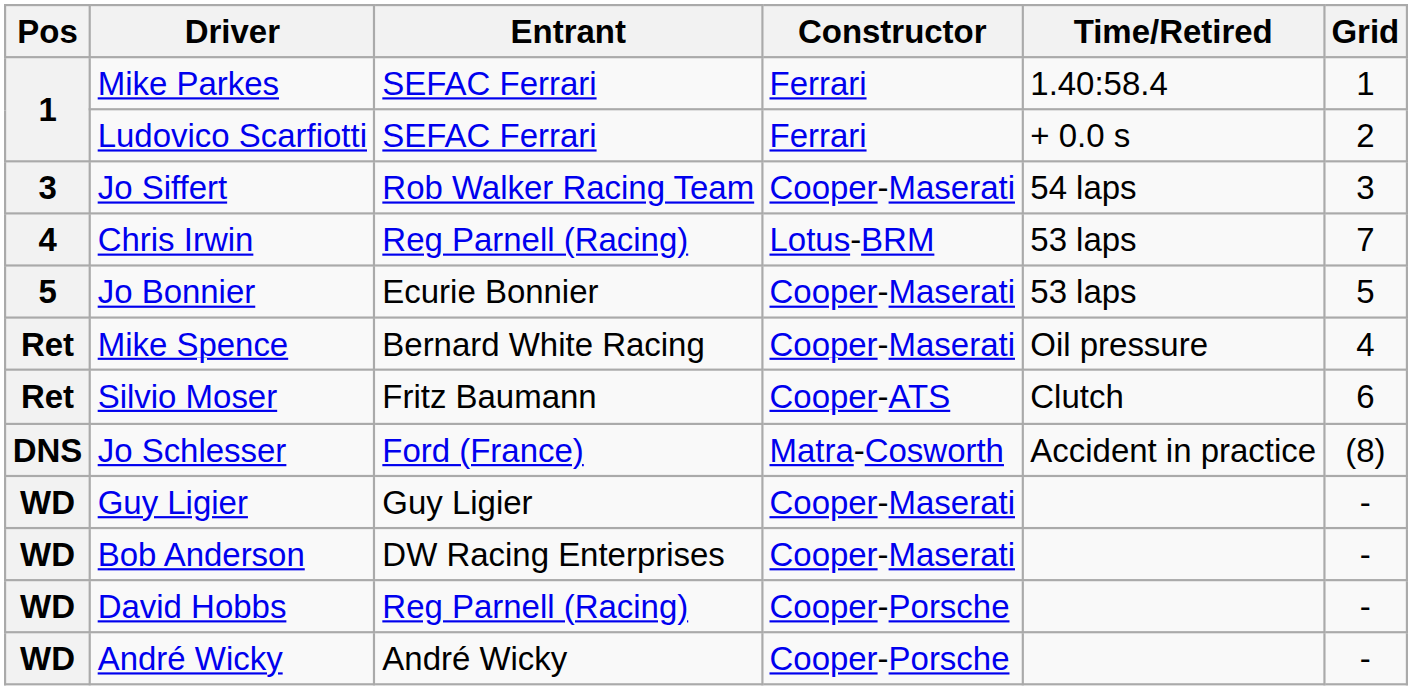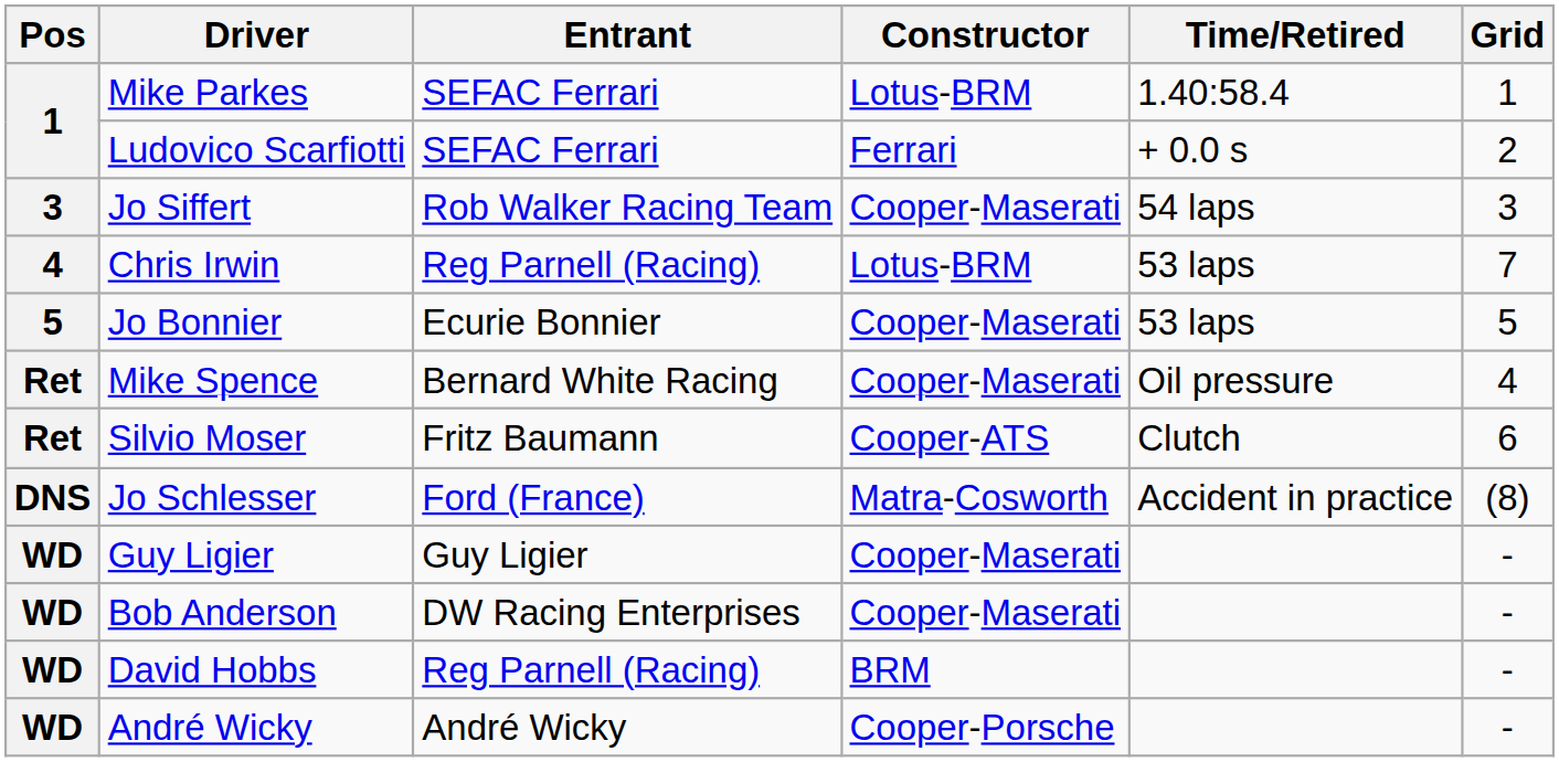 <table class="wikitable" style="font-size: 95%;">
 <tr>
 <th>Pos</th>
 <th>Driver</th>
 <th>Entrant</th>
 <th>Constructor</th>
 <th>Time/Retired</th>
 <th>Grid</th>
 </tr>
 <tr>
 <th rowspan="2">1</th>
 <td> <a href='#'>Mike Parkes</a></td>
 <td><a href='#'>SEFAC Ferrari</a></td>
-<td><a href='#'>Ferrari</a></td>
+<td><a href='#'>Lotus</a>-<a href='#'>BRM</a></td>
 <td>1.40:58.4</td>
 <td style="text-align:center">1</td>
 </tr>
 <tr>
 <td> <a href='#'>Ludovico Scarfiotti</a></td>
 <td><a href='#'>SEFAC Ferrari</a></td>
 <td><a href='#'>Ferrari</a></td>
 <td>+ 0.0 s</td>
 <td style="text-align:center">2</td>
 </tr>
 <tr>
 <th>3</th>
 <td> <a href='#'>Jo Siffert</a></td>
 <td><a href='#'>Rob Walker Racing Team</a></td>
 <td><a href='#'>Cooper</a>-<a href='#'>Maserati</a></td>
 <td>54 laps</td>
 <td style="text-align:center">3</td>
 </tr>
 <tr>
 <th>4</th>
 <td> <a href='#'>Chris Irwin</a></td>
 <td><a href='#'>Reg Parnell (Racing)</a></td>
 <td><a href='#'>Lotus</a>-<a href='#'>BRM</a></td>
 <td>53 laps</td>
 <td style="text-align:center">7</td>
 </tr>
 <tr>
 <th>5</th>
 <td> <a href='#'>Jo Bonnier</a></td>
 <td>Ecurie Bonnier</td>
 <td><a href='#'>Cooper</a>-<a href='#'>Maserati</a></td>
 <td>53 laps</td>
 <td style="text-align:center">5</td>
 </tr>
 <tr>
 <th>Ret</th>
 <td> <a href='#'>Mike Spence</a></td>
 <td>Bernard White Racing</td>
 <td><a href='#'>Cooper</a>-<a href='#'>Maserati</a></td>
 <td>Oil pressure</td>
 <td style="text-align:center">4</td>
 </tr>
 <tr>
 <th>Ret</th>
 <td> <a href='#'>Silvio Moser</a></td>
 <td>Fritz Baumann</td>
 <td><a href='#'>Cooper</a>-<a href='#'>ATS</a></td>
 <td>Clutch</td>
 <td style="text-align:center">6</td>
 </tr>
 <tr>
 <th>DNS</th>
 <td> <a href='#'>Jo Schlesser</a></td>
 <td><a href='#'>Ford (France)</a></td>
 <td><a href='#'>Matra</a>-<a href='#'>Cosworth</a></td>
 <td>Accident in practice</td>
 <td style="text-align:center">(8)</td>
 </tr>
 <tr>
 <th>WD</th>
 <td> <a href='#'>Guy Ligier</a></td>
 <td>Guy Ligier</td>
 <td><a href='#'>Cooper</a>-<a href='#'>Maserati</a></td>
 <td></td>
 <td style="text-align:center">-</td>
 </tr>
 <tr>
 <th>WD</th>
 <td> <a href='#'>Bob Anderson</a></td>
 <td>DW Racing Enterprises</td>
 <td><a href='#'>Cooper</a>-<a href='#'>Maserati</a></td>
 <td></td>
 <td style="text-align:center">-</td>
 </tr>
 <tr>
 <th>WD</th>
 <td> <a href='#'>David Hobbs</a></td>
 <td><a href='#'>Reg Parnell (Racing)</a></td>
-<td><a href='#'>Cooper</a>-<a href='#'>Porsche</a></td>
+<td><a href='#'>BRM</a></td>
 <td></td>
 <td style="text-align:center">-</td>
 </tr>
 <tr>
 <th>WD</th>
 <td> <a href='#'>André Wicky</a></td>
 <td>André Wicky</td>
 <td><a href='#'>Cooper</a>-<a href='#'>Porsche</a></td>
 <td></td>
 <td style="text-align:center">-</td>
 </tr>
 </table>
